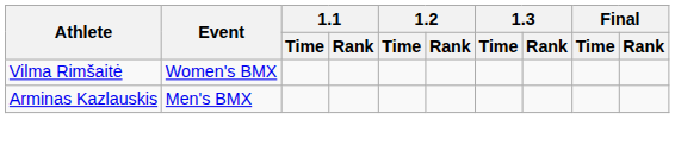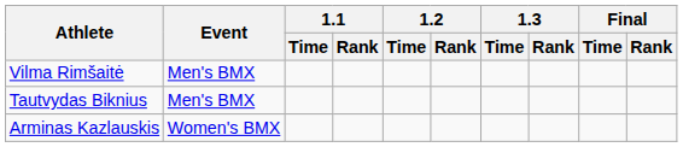 <table class=wikitable style="font-size:90%">
 <tr>
 <th rowspan="2">Athlete</th>
 <th rowspan="2">Event</th>
 <th colspan="2">1.1</th>
 <th colspan="2">1.2</th>
 <th colspan="2">1.3</th>
 <th colspan="2">Final</th>
 </tr>
 <tr>
 <th>Time</th>
 <th>Rank</th>
 <th>Time</th>
 <th>Rank</th>
 <th>Time</th>
 <th>Rank</th>
 <th>Time</th>
 <th>Rank</th>
 </tr>
 <tr>
 <td><a href='#'>Vilma Rimšaitė</a></td>
-<td><a href='#'>Women's BMX</a></td>
+<td><a href='#'>Men's BMX</a></td>
+<td></td>
+<td></td>
+<td></td>
+<td></td>
+<td></td>
+<td></td>
+<td></td>
+<td></td>
+</tr>
+<tr>
+<td><a href='#'>Tautvydas Biknius</a></td>
+<td><a href='#'>Men's BMX</a></td>
 <td></td>
 <td></td>
 <td></td>
 <td></td>
 <td></td>
 <td></td>
 <td></td>
 <td></td>
 </tr>
 <tr>
 <td><a href='#'>Arminas Kazlauskis</a></td>
-<td><a href='#'>Men's BMX</a></td>
+<td><a href='#'>Women's BMX</a></td>
 <td></td>
 <td></td>
 <td></td>
 <td></td>
 <td></td>
 <td></td>
 <td></td>
 <td></td>
 </tr>
 </table>
